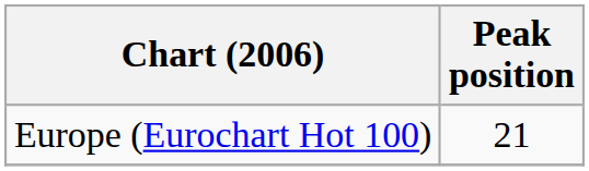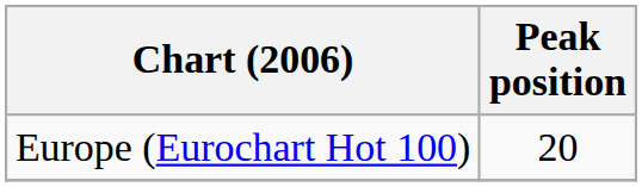 <table class="wikitable sortable">
 <tr>
 <th>Chart (2006)</th>
 <th>Peak<br>position</th>
 </tr>
 <tr>
 <td>Europe (<a href='#'>Eurochart Hot 100</a>)</td>
-<td align="center">21</td>
+<td align="center">20</td>
 </tr>
 <tr>
 </tr>
 <tr>
 </tr>
 <tr>
 </tr>
 </table>
